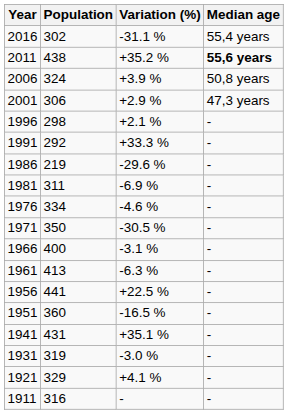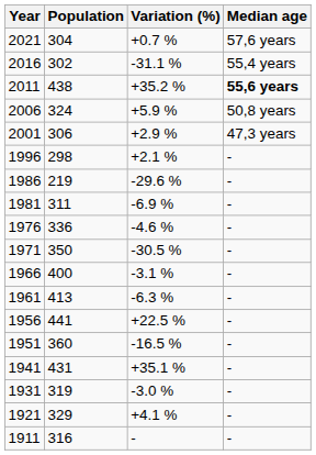 <table class="wikitable" border="1">
 <tr>
 <th>Year</th>
 <th>Population</th>
 <th>Variation (%)</th>
 <th>Median age</th>
+</tr>
+<tr>
+<td>2021</td>
+<td> 304</td>
+<td>+0.7 %</td>
+<td>57,6 years</td>
 </tr>
 <tr>
 <td>2016</td>
 <td> 302</td>
 <td>-31.1 %</td>
 <td>55,4 years</td>
 </tr>
 <tr>
 <td>2011</td>
 <td> 438</td>
 <td>+35.2 %</td>
 <td><strong>55,6 years</strong></td>
 </tr>
 <tr>
 <td>2006</td>
 <td> 324</td>
-<td>+3.9 %</td>
+<td>+5.9 %</td>
 <td>50,8 years</td>
 </tr>
 <tr>
 <td>2001</td>
 <td> 306</td>
 <td>+2.9 %</td>
 <td>47,3 years</td>
 </tr>
 <tr>
 <td>1996</td>
 <td> 298</td>
 <td>+2.1 %</td>
-<td>-</td>
-</tr>
-<tr>
-<td>1991</td>
-<td> 292</td>
-<td>+33.3 %</td>
 <td>-</td>
 </tr>
 <tr>
 <td>1986</td>
 <td> 219</td>
 <td>-29.6 %</td>
 <td>-</td>
 </tr>
 <tr>
 <td>1981</td>
 <td> 311</td>
 <td>-6.9 %</td>
 <td>-</td>
 </tr>
 <tr>
 <td>1976</td>
-<td> 334</td>
+<td> 336</td>
 <td>-4.6 %</td>
 <td>-</td>
 </tr>
 <tr>
 <td>1971</td>
 <td> 350</td>
 <td>-30.5 %</td>
 <td>-</td>
 </tr>
 <tr>
 <td>1966</td>
 <td> 400</td>
 <td>-3.1 %</td>
 <td>-</td>
 </tr>
 <tr>
 <td>1961</td>
 <td> 413</td>
 <td>-6.3 %</td>
 <td>-</td>
 </tr>
 <tr>
 <td>1956</td>
 <td> 441</td>
 <td>+22.5 %</td>
 <td>-</td>
 </tr>
 <tr>
 <td>1951</td>
 <td> 360</td>
 <td>-16.5 %</td>
 <td>-</td>
 </tr>
 <tr>
 <td>1941</td>
 <td> 431</td>
 <td>+35.1 %</td>
 <td>-</td>
 </tr>
 <tr>
 <td>1931</td>
 <td> 319</td>
 <td>-3.0 %</td>
 <td>-</td>
 </tr>
 <tr>
 <td>1921</td>
 <td> 329</td>
 <td>+4.1 %</td>
 <td>-</td>
 </tr>
 <tr>
 <td>1911</td>
 <td> 316</td>
 <td>-</td>
 <td>-</td>
 </tr>
 </table>
